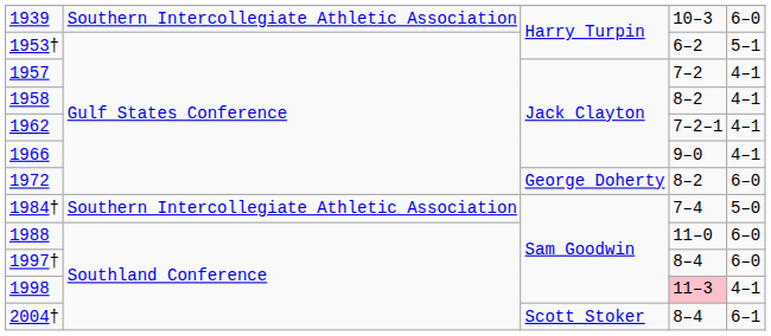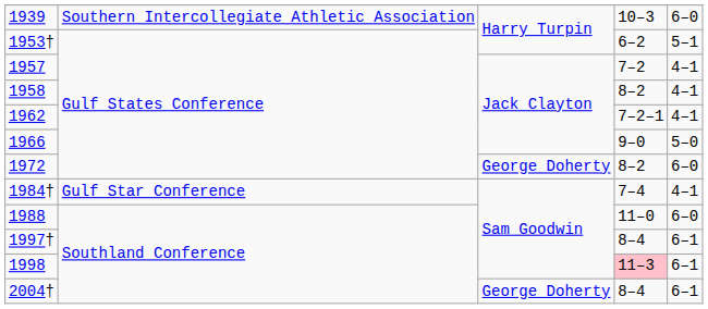 <table class="wikitable">
 <tr>
 </tr>
 <tr>
 <td><a href='#'>1939</a></td>
 <td><a href='#'>Southern Intercollegiate Athletic Association</a></td>
 <td rowspan="2"><a href='#'>Harry Turpin</a></td>
 <td>10–3</td>
 <td>6–0</td>
 </tr>
 <tr>
 <td><a href='#'>1953</a>†</td>
 <td rowspan="6"><a href='#'>Gulf States Conference</a></td>
 <td>6–2</td>
 <td>5–1</td>
 </tr>
 <tr>
 <td><a href='#'>1957</a></td>
 <td rowspan="4"><a href='#'>Jack Clayton</a></td>
 <td>7–2</td>
 <td>4–1</td>
 </tr>
 <tr>
 <td><a href='#'>1958</a></td>
 <td>8–2</td>
 <td>4–1</td>
 </tr>
 <tr>
 <td><a href='#'>1962</a></td>
 <td>7–2–1</td>
 <td>4–1</td>
 </tr>
 <tr>
 <td><a href='#'>1966</a></td>
 <td>9–0</td>
-<td>4–1</td>
+<td>5–0</td>
 </tr>
 <tr>
 <td><a href='#'>1972</a></td>
 <td><a href='#'>George Doherty</a></td>
 <td>8–2</td>
 <td>6–0</td>
 </tr>
 <tr>
 <td><a href='#'>1984</a>†</td>
-<td><a href='#'>Southern Intercollegiate Athletic Association</a></td>
+<td><a href='#'>Gulf Star Conference</a></td>
 <td rowspan="4"><a href='#'>Sam Goodwin</a></td>
 <td>7–4</td>
-<td>5–0</td>
+<td>4–1</td>
 </tr>
 <tr>
 <td><a href='#'>1988</a></td>
 <td rowspan="4"><a href='#'>Southland Conference</a></td>
 <td>11–0</td>
 <td>6–0</td>
 </tr>
 <tr>
 <td><a href='#'>1997</a>†</td>
 <td>8–4</td>
-<td>6–0</td>
+<td>6–1</td>
 </tr>
 <tr>
 <td><a href='#'>1998</a></td>
 <td style="background: pink;">11–3</td>
-<td>4–1</td>
+<td>6–1</td>
 </tr>
 <tr>
 <td><a href='#'>2004</a>†</td>
-<td><a href='#'>Scott Stoker</a></td>
+<td><a href='#'>George Doherty</a></td>
 <td>8–4</td>
 <td>6–1</td>
 </tr>
 </table>
